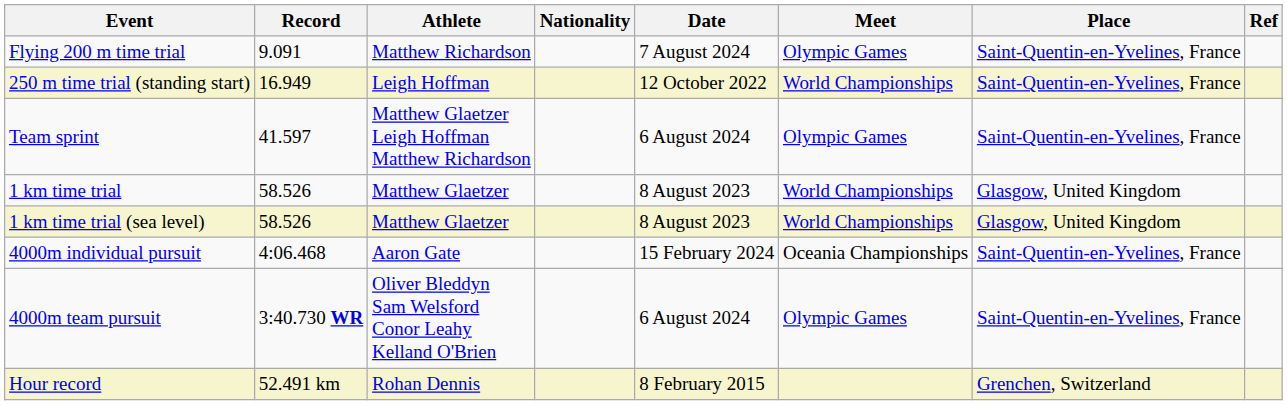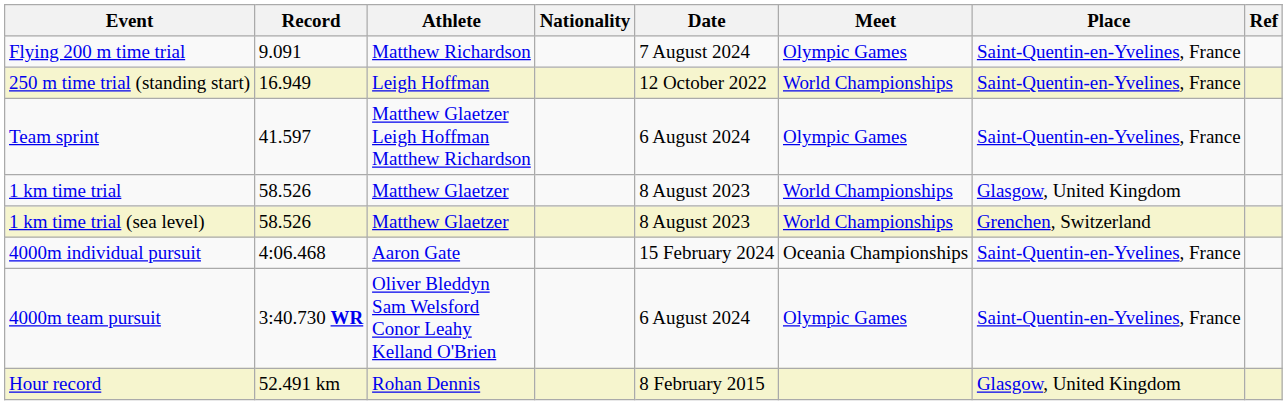 <table class="wikitable" style="font-size:95%">
 <tr>
 <th>Event</th>
 <th>Record</th>
 <th>Athlete</th>
 <th>Nationality</th>
 <th>Date</th>
 <th>Meet</th>
 <th>Place</th>
 <th>Ref</th>
 </tr>
 <tr>
 <td><a href='#'>Flying 200 m time trial</a></td>
 <td>9.091</td>
 <td><a href='#'>Matthew Richardson</a></td>
 <td></td>
 <td>7 August 2024</td>
 <td><a href='#'>Olympic Games</a></td>
 <td><a href='#'>Saint-Quentin-en-Yvelines</a>, France</td>
 <td></td>
 </tr>
 <tr style="background:#f6F5CE;">
 <td><a href='#'>250 m time trial</a> (standing start)</td>
 <td>16.949</td>
 <td><a href='#'>Leigh Hoffman</a></td>
 <td></td>
 <td>12 October 2022</td>
 <td><a href='#'>World Championships</a></td>
 <td><a href='#'>Saint-Quentin-en-Yvelines</a>, France</td>
 <td></td>
 </tr>
 <tr>
 <td><a href='#'>Team sprint</a></td>
 <td>41.597</td>
 <td><a href='#'>Matthew Glaetzer</a><br><a href='#'>Leigh Hoffman</a><br><a href='#'>Matthew Richardson</a></td>
 <td></td>
 <td>6 August 2024</td>
 <td><a href='#'>Olympic Games</a></td>
 <td><a href='#'>Saint-Quentin-en-Yvelines</a>, France</td>
 <td></td>
 </tr>
 <tr>
 <td><a href='#'>1 km time trial</a></td>
 <td>58.526</td>
 <td><a href='#'>Matthew Glaetzer</a></td>
 <td></td>
 <td>8 August 2023</td>
 <td><a href='#'>World Championships</a></td>
 <td><a href='#'>Glasgow</a>, United Kingdom</td>
 <td></td>
 </tr>
 <tr style="background:#f6F5CE;">
 <td><a href='#'>1 km time trial</a> (sea level)</td>
 <td>58.526</td>
 <td><a href='#'>Matthew Glaetzer</a></td>
 <td></td>
 <td>8 August 2023</td>
 <td><a href='#'>World Championships</a></td>
-<td><a href='#'>Glasgow</a>, United Kingdom</td>
+<td><a href='#'>Grenchen</a>, Switzerland</td>
 <td></td>
 </tr>
 <tr>
 <td><a href='#'>4000m individual pursuit</a></td>
 <td>4:06.468</td>
 <td><a href='#'>Aaron Gate</a></td>
 <td></td>
 <td>15 February 2024</td>
 <td>Oceania Championships</td>
 <td><a href='#'>Saint-Quentin-en-Yvelines</a>, France</td>
 <td></td>
 </tr>
 <tr>
 <td><a href='#'>4000m team pursuit</a></td>
 <td>3:40.730 <strong><a href='#'>WR</a></strong></td>
 <td><a href='#'>Oliver Bleddyn</a><br><a href='#'>Sam Welsford</a><br><a href='#'>Conor Leahy</a><br><a href='#'>Kelland O'Brien</a></td>
 <td></td>
 <td>6 August 2024</td>
 <td><a href='#'>Olympic Games</a></td>
 <td><a href='#'>Saint-Quentin-en-Yvelines</a>, France</td>
 <td></td>
 </tr>
 <tr style="background:#f6F5CE;">
 <td><a href='#'>Hour record</a></td>
 <td>52.491 km</td>
 <td><a href='#'>Rohan Dennis</a></td>
 <td></td>
 <td>8 February 2015</td>
 <td></td>
-<td><a href='#'>Grenchen</a>, Switzerland</td>
+<td><a href='#'>Glasgow</a>, United Kingdom</td>
 <td></td>
 </tr>
 </table>
